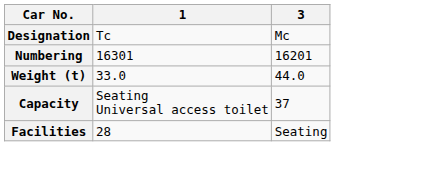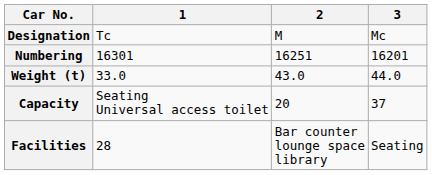 <table class="wikitable">
 <tr>
 <th>Car No.</th>
 <th>1</th>
+<th>2</th>
 <th>3</th>
 </tr>
 <tr>
 <th>Designation</th>
 <td>Tc</td>
+<td>M</td>
 <td>Mc</td>
 </tr>
 <tr>
 <th>Numbering</th>
 <td>16301</td>
+<td>16251</td>
 <td>16201</td>
 </tr>
 <tr>
 <th>Weight (t)</th>
 <td>33.0</td>
+<td>43.0</td>
 <td>44.0</td>
 </tr>
 <tr>
 <th>Capacity</th>
 <td>Seating<br>Universal access toilet</td>
+<td>20</td>
 <td>37</td>
 </tr>
 <tr>
 <th>Facilities</th>
 <td>28</td>
+<td>Bar counter<br>lounge space<br>library</td>
 <td>Seating</td>
 </tr>
 </table>
